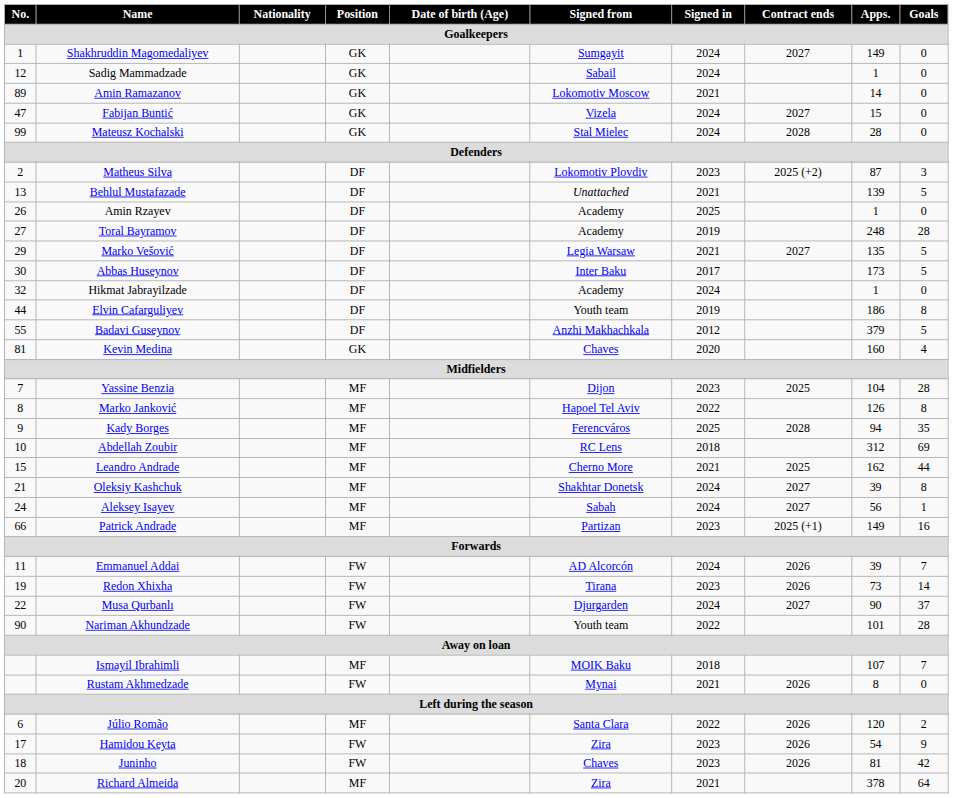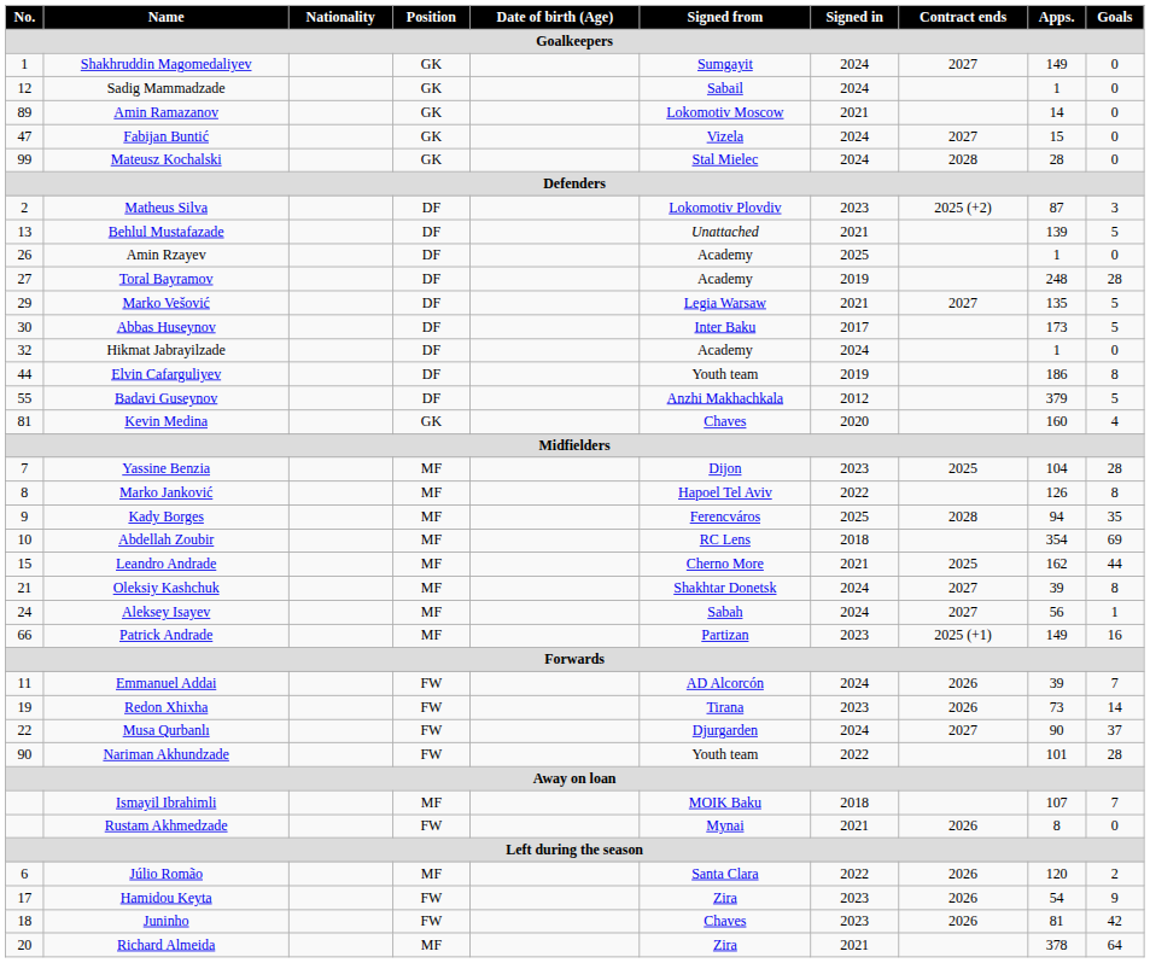 <table class="wikitable"  style="text-align:center; font-size:90%; width:90%;">
 <tr>
 <th style="background:#000000; color:#fff; text-align:center;">No.</th>
 <th style="background:#000000; color:#fff; text-align:center;">Name</th>
 <th style="background:#000000; color:#fff; text-align:center;">Nationality</th>
 <th style="background:#000000; color:#fff; text-align:center;">Position</th>
 <th style="background:#000000; color:#fff; text-align:center;">Date of birth (Age)</th>
 <th style="background:#000000; color:#fff; text-align:center;">Signed from</th>
 <th style="background:#000000; color:#fff; text-align:center;">Signed in</th>
 <th style="background:#000000; color:#fff; text-align:center;">Contract ends</th>
 <th style="background:#000000; color:#fff; text-align:center;">Apps.</th>
 <th style="background:#000000; color:#fff; text-align:center;">Goals</th>
 </tr>
 <tr>
 <th colspan="11"  style="background:#dcdcdc; text-align:center;">Goalkeepers</th>
 </tr>
 <tr>
 <td>1</td>
 <td><a href='#'>Shakhruddin Magomedaliyev</a></td>
 <td></td>
 <td>GK</td>
 <td></td>
 <td><a href='#'>Sumgayit</a></td>
 <td>2024</td>
 <td>2027</td>
 <td>149</td>
 <td>0</td>
 </tr>
 <tr>
 <td>12</td>
 <td>Sadig Mammadzade</td>
 <td></td>
 <td>GK</td>
 <td></td>
 <td><a href='#'>Sabail</a></td>
 <td>2024</td>
 <td></td>
 <td>1</td>
 <td>0</td>
 </tr>
 <tr>
 <td>89</td>
 <td><a href='#'>Amin Ramazanov</a></td>
 <td></td>
 <td>GK</td>
 <td></td>
 <td><a href='#'>Lokomotiv Moscow</a></td>
 <td>2021</td>
 <td></td>
 <td>14</td>
 <td>0</td>
 </tr>
 <tr>
 <td>47</td>
 <td><a href='#'>Fabijan Buntić</a></td>
 <td></td>
 <td>GK</td>
 <td></td>
 <td><a href='#'>Vizela</a></td>
 <td>2024</td>
 <td>2027</td>
 <td>15</td>
 <td>0</td>
 </tr>
 <tr>
 <td>99</td>
 <td><a href='#'>Mateusz Kochalski</a></td>
 <td></td>
 <td>GK</td>
 <td></td>
 <td><a href='#'>Stal Mielec</a></td>
 <td>2024</td>
 <td>2028</td>
 <td>28</td>
 <td>0</td>
 </tr>
 <tr>
 <th colspan="11"  style="background:#dcdcdc; text-align:center;">Defenders</th>
 </tr>
 <tr>
 <td>2</td>
 <td><a href='#'>Matheus Silva</a></td>
 <td></td>
 <td>DF</td>
 <td></td>
 <td><a href='#'>Lokomotiv Plovdiv</a></td>
 <td>2023</td>
 <td>2025 (+2)</td>
 <td>87</td>
 <td>3</td>
 </tr>
 <tr>
 <td>13</td>
 <td><a href='#'>Behlul Mustafazade</a></td>
 <td></td>
 <td>DF</td>
 <td></td>
 <td><em>Unattached</em></td>
 <td>2021</td>
 <td></td>
 <td>139</td>
 <td>5</td>
 </tr>
 <tr>
 <td>26</td>
 <td>Amin Rzayev</td>
 <td></td>
 <td>DF</td>
 <td></td>
 <td>Academy</td>
 <td>2025</td>
 <td></td>
 <td>1</td>
 <td>0</td>
 </tr>
 <tr>
 <td>27</td>
 <td><a href='#'>Toral Bayramov</a></td>
 <td></td>
 <td>DF</td>
 <td></td>
 <td>Academy</td>
 <td>2019</td>
 <td></td>
 <td>248</td>
 <td>28</td>
 </tr>
 <tr>
 <td>29</td>
 <td><a href='#'>Marko Vešović</a></td>
 <td></td>
 <td>DF</td>
 <td></td>
 <td><a href='#'>Legia Warsaw</a></td>
 <td>2021</td>
 <td>2027</td>
 <td>135</td>
 <td>5</td>
 </tr>
 <tr>
 <td>30</td>
 <td><a href='#'>Abbas Huseynov</a></td>
 <td></td>
 <td>DF</td>
 <td></td>
 <td><a href='#'>Inter Baku</a></td>
 <td>2017</td>
 <td></td>
 <td>173</td>
 <td>5</td>
 </tr>
 <tr>
 <td>32</td>
 <td>Hikmat Jabrayilzade</td>
 <td></td>
 <td>DF</td>
 <td></td>
 <td>Academy</td>
 <td>2024</td>
 <td></td>
 <td>1</td>
 <td>0</td>
 </tr>
 <tr>
 <td>44</td>
 <td><a href='#'>Elvin Cafarguliyev</a></td>
 <td></td>
 <td>DF</td>
 <td></td>
 <td>Youth team</td>
 <td>2019</td>
 <td></td>
 <td>186</td>
 <td>8</td>
 </tr>
 <tr>
 <td>55</td>
 <td><a href='#'>Badavi Guseynov</a></td>
 <td></td>
 <td>DF</td>
 <td></td>
 <td><a href='#'>Anzhi Makhachkala</a></td>
 <td>2012</td>
 <td></td>
 <td>379</td>
 <td>5</td>
 </tr>
 <tr>
 <td>81</td>
 <td><a href='#'>Kevin Medina</a></td>
 <td></td>
 <td>GK</td>
 <td></td>
 <td><a href='#'>Chaves</a></td>
 <td>2020</td>
 <td></td>
 <td>160</td>
 <td>4</td>
 </tr>
 <tr>
 <th colspan="11"  style="background:#dcdcdc; text-align:center;">Midfielders</th>
 </tr>
 <tr>
 <td>7</td>
 <td><a href='#'>Yassine Benzia</a></td>
 <td></td>
 <td>MF</td>
 <td></td>
 <td><a href='#'>Dijon</a></td>
 <td>2023</td>
 <td>2025</td>
 <td>104</td>
 <td>28</td>
 </tr>
 <tr>
 <td>8</td>
 <td><a href='#'>Marko Janković</a></td>
 <td></td>
 <td>MF</td>
 <td></td>
 <td><a href='#'>Hapoel Tel Aviv</a></td>
 <td>2022</td>
 <td></td>
 <td>126</td>
 <td>8</td>
 </tr>
 <tr>
 <td>9</td>
 <td><a href='#'>Kady Borges</a></td>
 <td></td>
 <td>MF</td>
 <td></td>
 <td><a href='#'>Ferencváros</a></td>
 <td>2025</td>
 <td>2028</td>
 <td>94</td>
 <td>35</td>
 </tr>
 <tr>
 <td>10</td>
 <td><a href='#'>Abdellah Zoubir</a></td>
 <td></td>
 <td>MF</td>
 <td></td>
 <td><a href='#'>RC Lens</a></td>
 <td>2018</td>
 <td></td>
-<td>312</td>
+<td>354</td>
 <td>69</td>
 </tr>
 <tr>
 <td>15</td>
 <td><a href='#'>Leandro Andrade</a></td>
 <td></td>
 <td>MF</td>
 <td></td>
 <td><a href='#'>Cherno More</a></td>
 <td>2021</td>
 <td>2025</td>
 <td>162</td>
 <td>44</td>
 </tr>
 <tr>
 <td>21</td>
 <td><a href='#'>Oleksiy Kashchuk</a></td>
 <td></td>
 <td>MF</td>
 <td></td>
 <td><a href='#'>Shakhtar Donetsk</a></td>
 <td>2024</td>
 <td>2027</td>
 <td>39</td>
 <td>8</td>
 </tr>
 <tr>
 <td>24</td>
 <td><a href='#'>Aleksey Isayev</a></td>
 <td></td>
 <td>MF</td>
 <td></td>
 <td><a href='#'>Sabah</a></td>
 <td>2024</td>
 <td>2027</td>
 <td>56</td>
 <td>1</td>
 </tr>
 <tr>
 <td>66</td>
 <td><a href='#'>Patrick Andrade</a></td>
 <td></td>
 <td>MF</td>
 <td></td>
 <td><a href='#'>Partizan</a></td>
 <td>2023</td>
 <td>2025 (+1)</td>
 <td>149</td>
 <td>16</td>
 </tr>
 <tr>
 <th colspan="11"  style="background:#dcdcdc; text-align:center;">Forwards</th>
 </tr>
 <tr>
 <td>11</td>
 <td><a href='#'>Emmanuel Addai</a></td>
 <td></td>
 <td>FW</td>
 <td></td>
 <td><a href='#'>AD Alcorcón</a></td>
 <td>2024</td>
 <td>2026</td>
 <td>39</td>
 <td>7</td>
 </tr>
 <tr>
 <td>19</td>
 <td><a href='#'>Redon Xhixha</a></td>
 <td></td>
 <td>FW</td>
 <td></td>
 <td><a href='#'>Tirana</a></td>
 <td>2023</td>
 <td>2026</td>
 <td>73</td>
 <td>14</td>
 </tr>
 <tr>
 <td>22</td>
 <td><a href='#'>Musa Qurbanlı</a></td>
 <td></td>
 <td>FW</td>
 <td></td>
 <td><a href='#'>Djurgarden</a></td>
 <td>2024</td>
 <td>2027</td>
 <td>90</td>
 <td>37</td>
 </tr>
 <tr>
 <td>90</td>
 <td><a href='#'>Nariman Akhundzade</a></td>
 <td></td>
 <td>FW</td>
 <td></td>
 <td>Youth team</td>
 <td>2022</td>
 <td></td>
 <td>101</td>
 <td>28</td>
 </tr>
 <tr>
 <th colspan="11"  style="background:#dcdcdc; text-align:center;">Away on loan</th>
 </tr>
 <tr>
 <td></td>
 <td><a href='#'>Ismayil Ibrahimli</a></td>
 <td></td>
 <td>MF</td>
 <td></td>
 <td><a href='#'>MOIK Baku</a></td>
 <td>2018</td>
 <td></td>
 <td>107</td>
 <td>7</td>
 </tr>
 <tr>
 <td></td>
 <td><a href='#'>Rustam Akhmedzade</a></td>
 <td></td>
 <td>FW</td>
 <td></td>
 <td><a href='#'>Mynai</a></td>
 <td>2021</td>
 <td>2026</td>
 <td>8</td>
 <td>0</td>
 </tr>
 <tr>
 <th colspan="11"  style="background:#dcdcdc; text-align:center;">Left during the season</th>
 </tr>
 <tr>
 <td>6</td>
 <td><a href='#'>Júlio Romão</a></td>
 <td></td>
 <td>MF</td>
 <td></td>
 <td><a href='#'>Santa Clara</a></td>
 <td>2022</td>
 <td>2026</td>
 <td>120</td>
 <td>2</td>
 </tr>
 <tr>
 <td>17</td>
 <td><a href='#'>Hamidou Keyta</a></td>
 <td></td>
 <td>FW</td>
 <td></td>
 <td><a href='#'>Zira</a></td>
 <td>2023</td>
 <td>2026</td>
 <td>54</td>
 <td>9</td>
 </tr>
 <tr>
 <td>18</td>
 <td><a href='#'>Juninho</a></td>
 <td></td>
 <td>FW</td>
 <td></td>
 <td><a href='#'>Chaves</a></td>
 <td>2023</td>
 <td>2026</td>
 <td>81</td>
 <td>42</td>
 </tr>
 <tr>
 <td>20</td>
 <td><a href='#'>Richard Almeida</a></td>
 <td></td>
 <td>MF</td>
 <td></td>
 <td><a href='#'>Zira</a></td>
 <td>2021</td>
 <td></td>
 <td>378</td>
 <td>64</td>
 </tr>
 </table>
